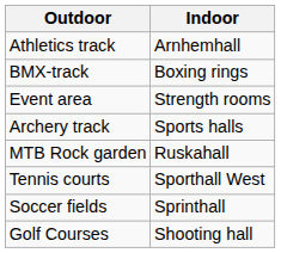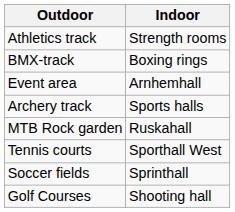 <table class="wikitable">
 <tr>
 <th><strong>Outdoor</strong></th>
 <th><strong>Indoor</strong></th>
 </tr>
 <tr>
 <td>Athletics track</td>
-<td>Arnhemhall</td>
+<td>Strength rooms</td>
 </tr>
 <tr>
 <td>BMX-track</td>
 <td>Boxing rings</td>
 </tr>
 <tr>
 <td>Event area</td>
-<td>Strength rooms</td>
+<td>Arnhemhall</td>
 </tr>
 <tr>
 <td>Archery track</td>
 <td>Sports halls</td>
 </tr>
 <tr>
 <td>MTB Rock garden</td>
 <td>Ruskahall</td>
 </tr>
 <tr>
 <td>Tennis courts</td>
 <td>Sporthall West</td>
 </tr>
 <tr>
 <td>Soccer fields</td>
 <td>Sprinthall</td>
 </tr>
 <tr>
 <td>Golf Courses</td>
 <td>Shooting hall</td>
 </tr>
 </table>
